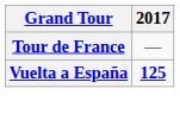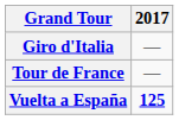 <table class="wikitable plainrowheaders">
 <tr>
 <th scope="col"><a href='#'>Grand Tour</a></th>
 <th scope="col">2017</th>
+</tr>
+<tr style="text-align:center;">
+<th scope="row"> <a href='#'>Giro d'Italia</a></th>
+<td>—</td>
 </tr>
 <tr style="text-align:center;">
 <th scope="row"> <a href='#'>Tour de France</a></th>
 <td>—</td>
 </tr>
 <tr style="text-align:center;">
 <th scope="row"> <a href='#'>Vuelta a España</a></th>
 <td><strong><a href='#'>125</a></strong></td>
 </tr>
 </table>
